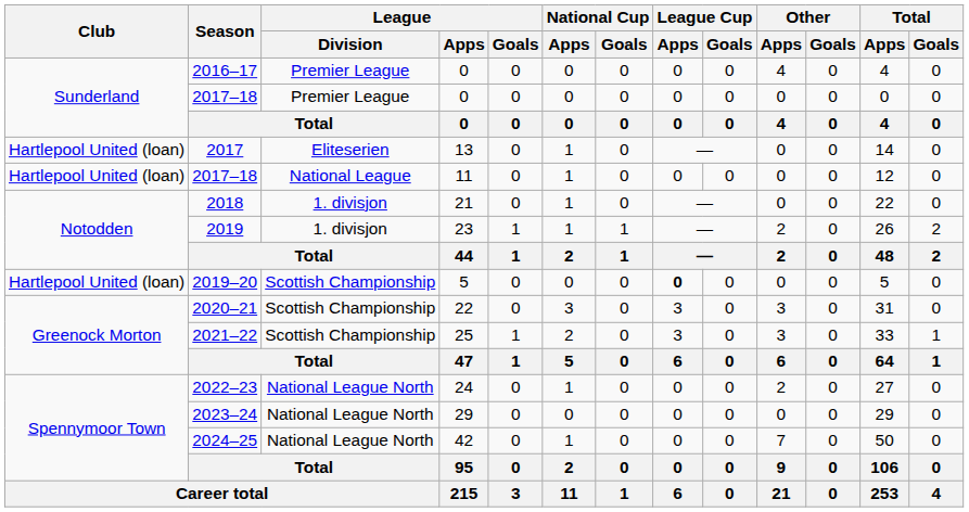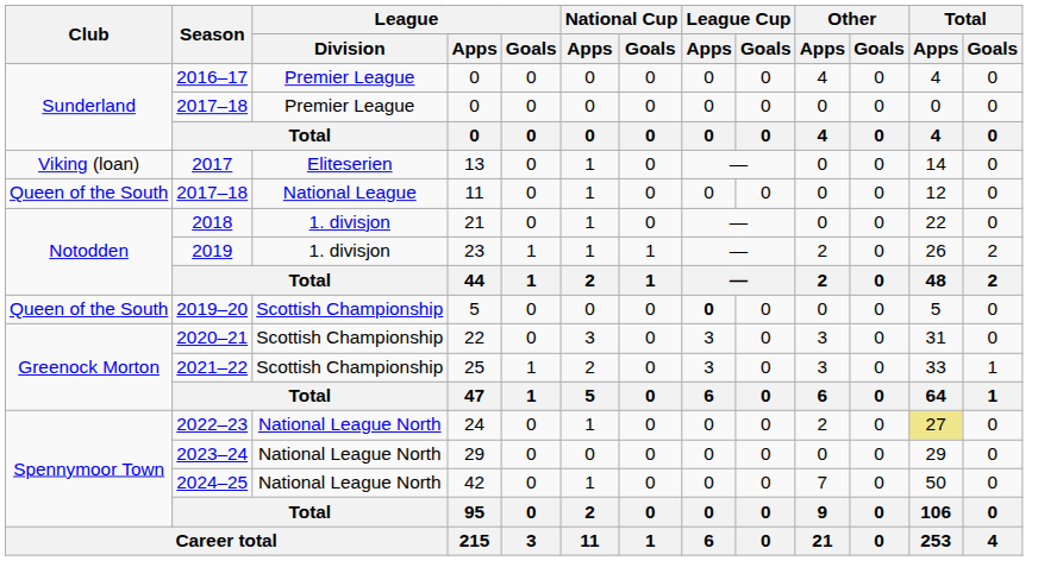 <table class="wikitable" style="text-align:center">
 <tr>
 <th rowspan="2">Club</th>
 <th rowspan="2">Season</th>
 <th colspan="3">League</th>
 <th colspan="2">National Cup</th>
 <th colspan="2">League Cup</th>
 <th colspan="2">Other</th>
 <th colspan="2">Total</th>
 </tr>
 <tr>
 <th>Division</th>
 <th>Apps</th>
 <th>Goals</th>
 <th>Apps</th>
 <th>Goals</th>
 <th>Apps</th>
 <th>Goals</th>
 <th>Apps</th>
 <th>Goals</th>
 <th>Apps</th>
 <th>Goals</th>
 </tr>
 <tr>
 <td rowspan="3"><a href='#'>Sunderland</a></td>
 <td><a href='#'>2016–17</a></td>
 <td><a href='#'>Premier League</a></td>
 <td>0</td>
 <td>0</td>
 <td>0</td>
 <td>0</td>
 <td>0</td>
 <td>0</td>
 <td>4</td>
 <td>0</td>
 <td>4</td>
 <td>0</td>
 </tr>
 <tr>
 <td><a href='#'>2017–18</a></td>
 <td>Premier League</td>
 <td>0</td>
 <td>0</td>
 <td>0</td>
 <td>0</td>
 <td>0</td>
 <td>0</td>
 <td>0</td>
 <td>0</td>
 <td>0</td>
 <td>0</td>
 </tr>
 <tr>
 <th colspan=2>Total</th>
 <th>0</th>
 <th>0</th>
 <th>0</th>
 <th>0</th>
 <th>0</th>
 <th>0</th>
 <th>4</th>
 <th>0</th>
 <th>4</th>
 <th>0</th>
 </tr>
 <tr>
-<td><a href='#'>Hartlepool United</a> (loan)</td>
+<td><a href='#'>Viking</a> (loan)</td>
 <td><a href='#'>2017</a></td>
 <td><a href='#'>Eliteserien</a></td>
 <td>13</td>
 <td>0</td>
 <td>1</td>
 <td>0</td>
 <td colspan="2">—</td>
 <td>0</td>
 <td>0</td>
 <td>14</td>
 <td>0</td>
 </tr>
 <tr>
-<td><a href='#'>Hartlepool United</a> (loan)</td>
+<td><a href='#'>Queen of the South</a></td>
 <td><a href='#'>2017–18</a></td>
 <td><a href='#'>National League</a></td>
 <td>11</td>
 <td>0</td>
 <td>1</td>
 <td>0</td>
 <td>0</td>
 <td>0</td>
 <td>0</td>
 <td>0</td>
 <td>12</td>
 <td>0</td>
 </tr>
 <tr>
 <td rowspan=3><a href='#'>Notodden</a></td>
 <td><a href='#'>2018</a></td>
 <td><a href='#'>1. divisjon</a></td>
 <td>21</td>
 <td>0</td>
 <td>1</td>
 <td>0</td>
 <td colspan="2">—</td>
 <td>0</td>
 <td>0</td>
 <td>22</td>
 <td>0</td>
 </tr>
 <tr>
 <td><a href='#'>2019</a></td>
 <td>1. divisjon</td>
 <td>23</td>
 <td>1</td>
 <td>1</td>
 <td>1</td>
 <td colspan="2">—</td>
 <td>2</td>
 <td>0</td>
 <td>26</td>
 <td>2</td>
 </tr>
 <tr>
 <th colspan=2>Total</th>
 <th>44</th>
 <th>1</th>
 <th>2</th>
 <th>1</th>
 <th colspan="2">—</th>
 <th>2</th>
 <th>0</th>
 <th>48</th>
 <th>2</th>
 </tr>
 <tr>
-<td><a href='#'>Hartlepool United</a> (loan)</td>
+<td><a href='#'>Queen of the South</a></td>
 <td><a href='#'>2019–20</a></td>
 <td><a href='#'>Scottish Championship</a></td>
 <td>5</td>
 <td>0</td>
 <td>0</td>
 <td>0</td>
 <td><strong>0</strong></td>
 <td>0</td>
 <td>0</td>
 <td>0</td>
 <td>5</td>
 <td>0</td>
 </tr>
 <tr>
 <td rowspan=3><a href='#'>Greenock Morton</a></td>
 <td><a href='#'>2020–21</a></td>
 <td>Scottish Championship</td>
 <td>22</td>
 <td>0</td>
 <td>3</td>
 <td>0</td>
 <td>3</td>
 <td>0</td>
 <td>3</td>
 <td>0</td>
 <td>31</td>
 <td>0</td>
 </tr>
 <tr>
 <td><a href='#'>2021–22</a></td>
 <td>Scottish Championship</td>
 <td>25</td>
 <td>1</td>
 <td>2</td>
 <td>0</td>
 <td>3</td>
 <td>0</td>
 <td>3</td>
 <td>0</td>
 <td>33</td>
 <td>1</td>
 </tr>
 <tr>
 <th colspan=2>Total</th>
 <th>47</th>
 <th>1</th>
 <th>5</th>
 <th>0</th>
 <th>6</th>
 <th>0</th>
 <th>6</th>
 <th>0</th>
 <th>64</th>
 <th>1</th>
 </tr>
 <tr>
 <td rowspan=4><a href='#'>Spennymoor Town</a></td>
 <td><a href='#'>2022–23</a></td>
 <td><a href='#'>National League North</a></td>
 <td>24</td>
 <td>0</td>
 <td>1</td>
 <td>0</td>
 <td>0</td>
 <td>0</td>
 <td>2</td>
 <td>0</td>
-<td>27</td>
+<td style="background: khaki;">27</td>
 <td>0</td>
 </tr>
 <tr>
 <td><a href='#'>2023–24</a></td>
 <td>National League North</td>
 <td>29</td>
 <td>0</td>
 <td>0</td>
 <td>0</td>
 <td>0</td>
 <td>0</td>
 <td>0</td>
 <td>0</td>
 <td>29</td>
 <td>0</td>
 </tr>
 <tr>
 <td><a href='#'>2024–25</a></td>
 <td>National League North</td>
 <td>42</td>
 <td>0</td>
 <td>1</td>
 <td>0</td>
 <td>0</td>
 <td>0</td>
 <td>7</td>
 <td>0</td>
 <td>50</td>
 <td>0</td>
 </tr>
 <tr>
 <th colspan=2>Total</th>
 <th>95</th>
 <th>0</th>
 <th>2</th>
 <th>0</th>
 <th>0</th>
 <th>0</th>
 <th>9</th>
 <th>0</th>
 <th>106</th>
 <th>0</th>
 </tr>
 <tr>
 <th colspan=3>Career total</th>
 <th>215</th>
 <th>3</th>
 <th>11</th>
 <th>1</th>
 <th>6</th>
 <th>0</th>
 <th>21</th>
 <th>0</th>
 <th>253</th>
 <th>4</th>
 </tr>
 </table>
